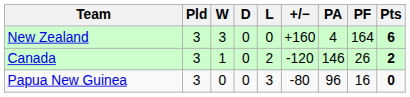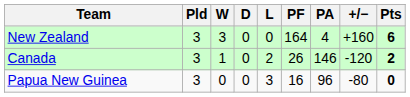 <table class="wikitable" style="text-align:center">
 <tr>
 <th width="200">Team</th>
 <th width="20">Pld</th>
 <th width="20">W</th>
 <th width="20">D</th>
 <th width="20">L</th>
+<th width="20">PF</th>
+<th width="20">PA</th>
 <th width="32">+/−</th>
-<th width="20">PA</th>
-<th width="20">PF</th>
 <th width="20">Pts</th>
 </tr>
 <tr style="background:#cfc">
 <td style="text-align:left;"> <a href='#'>New Zealand</a></td>
 <td>3</td>
 <td>3</td>
 <td>0</td>
 <td>0</td>
+<td>164</td>
+<td>4</td>
 <td>+160</td>
-<td>4</td>
-<td>164</td>
 <td><strong>6</strong></td>
 </tr>
 <tr style="background:#cfc">
 <td style="text-align:left;"> <a href='#'>Canada</a></td>
 <td>3</td>
 <td>1</td>
 <td>0</td>
 <td>2</td>
+<td>26</td>
+<td>146</td>
 <td>-120</td>
-<td>146</td>
-<td>26</td>
 <td><strong>2</strong></td>
 </tr>
 <tr>
 <td style="text-align:left;"> <a href='#'>Papua New Guinea</a></td>
 <td>3</td>
 <td>0</td>
 <td>0</td>
 <td>3</td>
+<td>16</td>
+<td>96</td>
 <td>-80</td>
-<td>96</td>
-<td>16</td>
 <td><strong>0</strong></td>
 </tr>
 </table>
